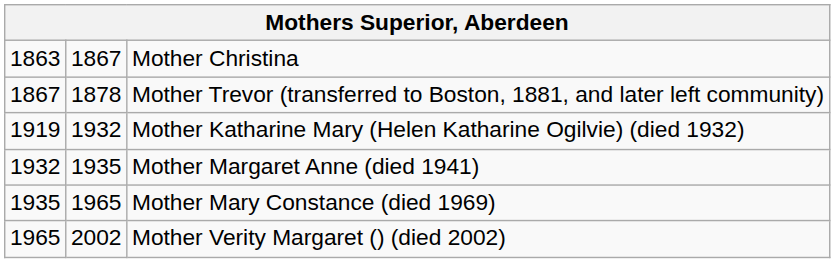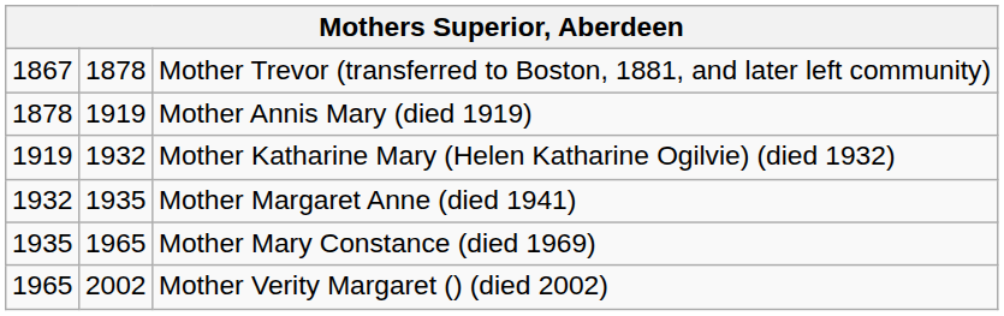 <table class="wikitable">
 <tr>
 <th colspan="3">Mothers Superior, Aberdeen</th>
 </tr>
 <tr>
-<td>1863</td>
-<td>1867</td>
-<td>Mother Christina</td>
-</tr>
-<tr>
 <td>1867</td>
 <td>1878</td>
 <td>Mother Trevor (transferred to Boston, 1881, and later left community)</td>
+</tr>
+<tr>
+<td>1878</td>
+<td>1919</td>
+<td>Mother Annis Mary (died 1919)</td>
 </tr>
 <tr>
 <td>1919</td>
 <td>1932</td>
 <td>Mother Katharine Mary (Helen Katharine Ogilvie) (died 1932)</td>
 </tr>
 <tr>
 <td>1932</td>
 <td>1935</td>
 <td>Mother Margaret Anne (died 1941)</td>
 </tr>
 <tr>
 <td>1935</td>
 <td>1965</td>
 <td>Mother Mary Constance (died 1969)</td>
 </tr>
 <tr>
 <td>1965</td>
 <td>2002</td>
 <td>Mother Verity Margaret () (died 2002)</td>
 </tr>
 </table>
